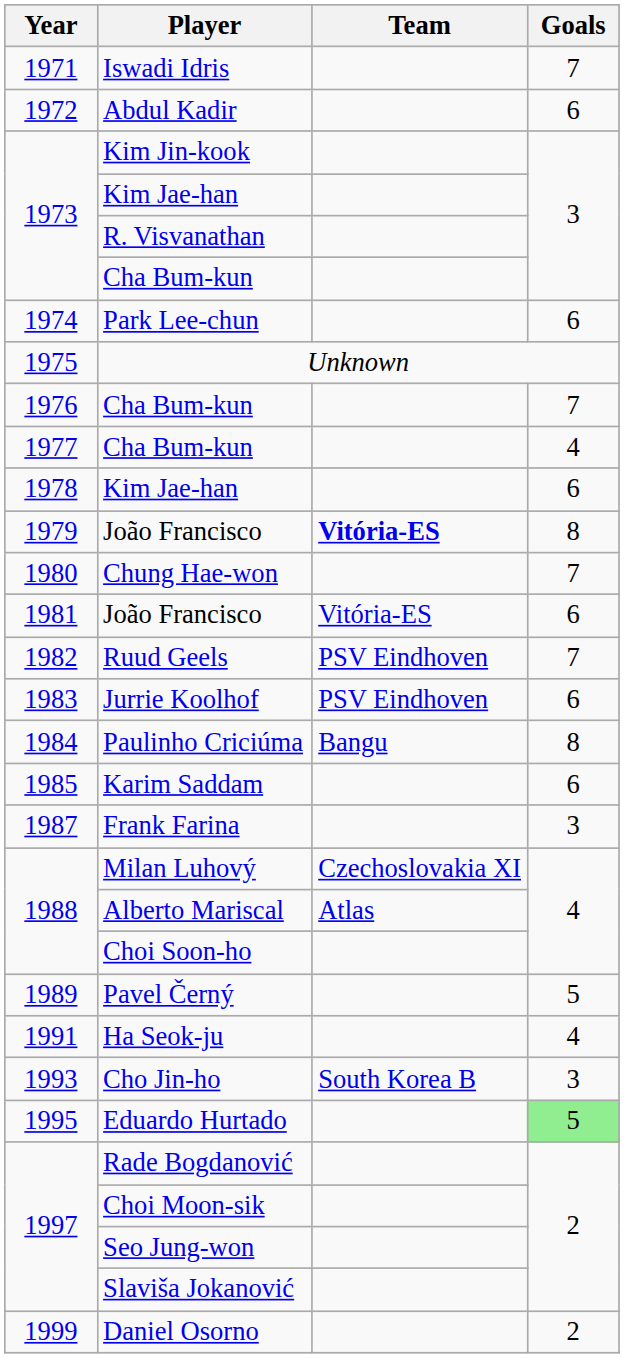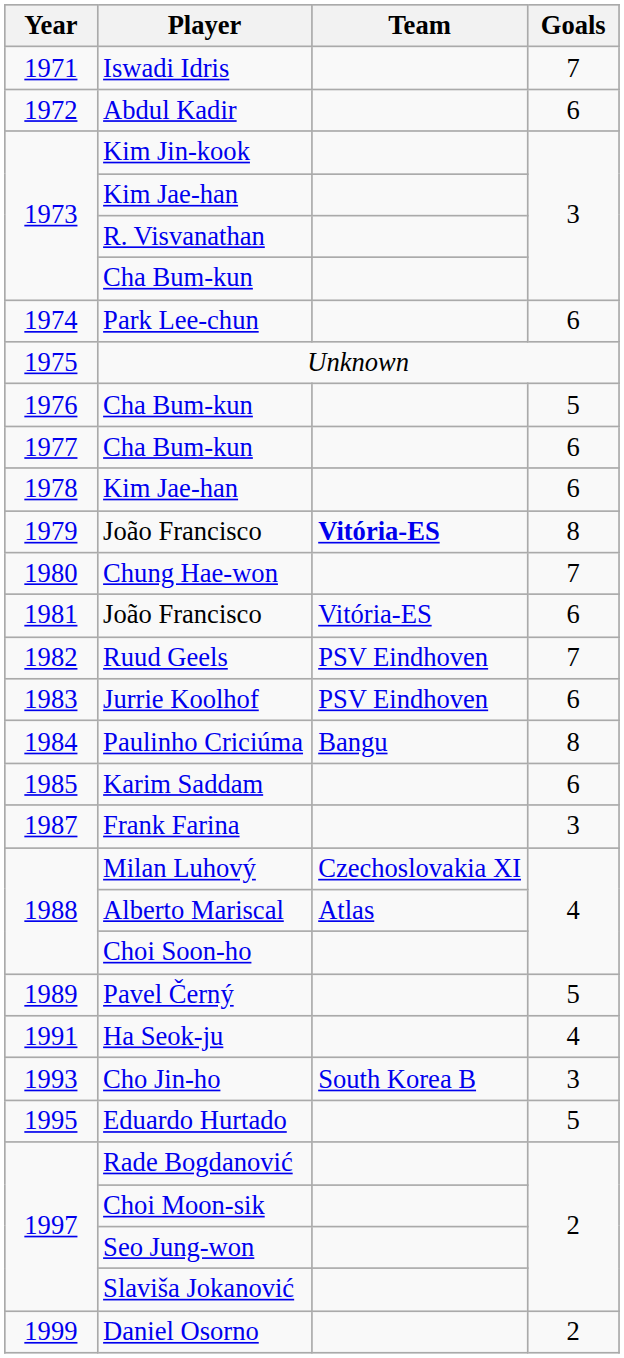 <table class="wikitable sortable">
 <tr>
 <th width=15%>Year</th>
 <th width=35%>Player</th>
 <th width=35%>Team</th>
 <th width=15%>Goals</th>
 </tr>
 <tr>
 <td align="center"><a href='#'>1971</a></td>
 <td> <a href='#'>Iswadi Idris</a></td>
 <td></td>
 <td align="center">7</td>
 </tr>
 <tr>
 <td align="center"><a href='#'>1972</a></td>
 <td> <a href='#'>Abdul Kadir</a></td>
 <td></td>
 <td align="center">6</td>
 </tr>
 <tr>
 <td align="center" rowspan="4"><a href='#'>1973</a></td>
 <td> <a href='#'>Kim Jin-kook</a></td>
 <td></td>
 <td rowspan="4" align="center">3</td>
 </tr>
 <tr>
 <td> <a href='#'>Kim Jae-han</a></td>
 <td></td>
 </tr>
 <tr>
 <td> <a href='#'>R. Visvanathan</a></td>
 <td></td>
 </tr>
 <tr>
 <td> <a href='#'>Cha Bum-kun</a></td>
 <td></td>
 </tr>
 <tr>
 <td align="center"><a href='#'>1974</a></td>
 <td> <a href='#'>Park Lee-chun</a></td>
 <td></td>
 <td align="center">6</td>
 </tr>
 <tr>
 <td align="center"><a href='#'>1975</a></td>
 <td colspan="3" align="center"><em>Unknown</em></td>
 </tr>
 <tr>
 <td align="center"><a href='#'>1976</a></td>
 <td> <a href='#'>Cha Bum-kun</a></td>
 <td></td>
-<td align="center">7</td>
+<td align="center">5</td>
 </tr>
 <tr>
 <td align="center"><a href='#'>1977</a></td>
 <td> <a href='#'>Cha Bum-kun</a></td>
 <td></td>
-<td align="center">4</td>
+<td align="center">6</td>
 </tr>
 <tr>
 <td align="center"><a href='#'>1978</a></td>
 <td> <a href='#'>Kim Jae-han</a></td>
 <td></td>
 <td align="center">6</td>
 </tr>
 <tr>
 <td align="center"><a href='#'>1979</a></td>
 <td> João Francisco</td>
 <td><strong> <a href='#'>Vitória-ES</a></strong></td>
 <td align="center">8</td>
 </tr>
 <tr>
 <td align="center"><a href='#'>1980</a></td>
 <td> <a href='#'>Chung Hae-won</a></td>
 <td></td>
 <td align="center">7</td>
 </tr>
 <tr>
 <td align="center"><a href='#'>1981</a></td>
 <td> João Francisco</td>
 <td> <a href='#'>Vitória-ES</a></td>
 <td align="center">6</td>
 </tr>
 <tr>
 <td align="center"><a href='#'>1982</a></td>
 <td> <a href='#'>Ruud Geels</a></td>
 <td> <a href='#'>PSV Eindhoven</a></td>
 <td align="center">7</td>
 </tr>
 <tr>
 <td align="center"><a href='#'>1983</a></td>
 <td> <a href='#'>Jurrie Koolhof</a></td>
 <td> <a href='#'>PSV Eindhoven</a></td>
 <td align="center">6</td>
 </tr>
 <tr>
 <td align="center"><a href='#'>1984</a></td>
 <td> <a href='#'>Paulinho Criciúma</a></td>
 <td> <a href='#'>Bangu</a></td>
 <td align="center">8</td>
 </tr>
 <tr>
 <td align="center"><a href='#'>1985</a></td>
 <td> <a href='#'>Karim Saddam</a></td>
 <td></td>
 <td align="center">6</td>
 </tr>
 <tr>
 <td align="center"><a href='#'>1987</a></td>
 <td> <a href='#'>Frank Farina</a></td>
 <td></td>
 <td align="center">3</td>
 </tr>
 <tr>
 <td align="center" rowspan="3"><a href='#'>1988</a></td>
 <td> <a href='#'>Milan Luhový</a></td>
 <td> <a href='#'>Czechoslovakia XI</a></td>
 <td rowspan="3" align="center">4</td>
 </tr>
 <tr>
 <td> <a href='#'>Alberto Mariscal</a></td>
 <td> <a href='#'>Atlas</a></td>
 </tr>
 <tr>
 <td> <a href='#'>Choi Soon-ho</a></td>
 <td></td>
 </tr>
 <tr>
 <td align="center"><a href='#'>1989</a></td>
 <td> <a href='#'>Pavel Černý</a></td>
 <td></td>
 <td align="center">5</td>
 </tr>
 <tr>
 <td align="center"><a href='#'>1991</a></td>
 <td> <a href='#'>Ha Seok-ju</a></td>
 <td></td>
 <td align="center">4</td>
 </tr>
 <tr>
 <td align="center"><a href='#'>1993</a></td>
 <td> <a href='#'>Cho Jin-ho</a></td>
 <td> <a href='#'>South Korea B</a></td>
 <td align="center">3</td>
 </tr>
 <tr>
 <td align="center"><a href='#'>1995</a></td>
 <td> <a href='#'>Eduardo Hurtado</a></td>
 <td></td>
-<td align="center" style="background: lightgreen;">5</td>
+<td align="center">5</td>
 </tr>
 <tr>
 <td align="center" rowspan="4"><a href='#'>1997</a></td>
 <td> <a href='#'>Rade Bogdanović</a></td>
 <td></td>
 <td rowspan="4" align="center">2</td>
 </tr>
 <tr>
 <td> <a href='#'>Choi Moon-sik</a></td>
 <td></td>
 </tr>
 <tr>
 <td> <a href='#'>Seo Jung-won</a></td>
 <td></td>
 </tr>
 <tr>
 <td> <a href='#'>Slaviša Jokanović</a></td>
 <td></td>
 </tr>
 <tr>
 <td align="center"><a href='#'>1999</a></td>
 <td> <a href='#'>Daniel Osorno</a></td>
 <td></td>
 <td align="center">2</td>
 </tr>
 </table>
